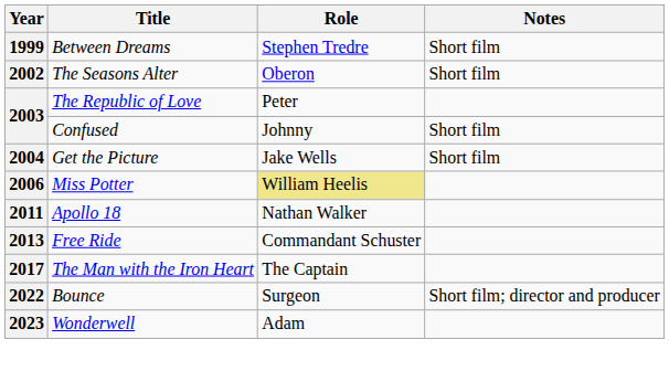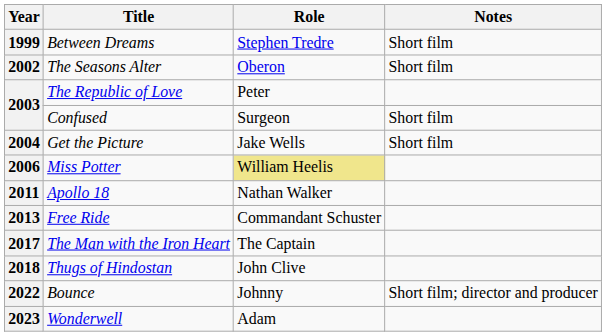 <table class="wikitable plainrowheaders sortable">
 <tr>
 <th scope="col">Year</th>
 <th scope="col">Title</th>
 <th scope="col">Role</th>
 <th scope="col" class="unsortable">Notes</th>
 </tr>
 <tr>
 <th scope="row">1999</th>
 <td><em>Between Dreams</em></td>
 <td><a href='#'>Stephen Tredre</a></td>
 <td>Short film</td>
 </tr>
 <tr>
 <th scope="row">2002</th>
 <td><em>The Seasons Alter</em></td>
 <td><a href='#'>Oberon</a></td>
 <td>Short film</td>
 </tr>
 <tr>
 <th rowspan="2" scope="row">2003</th>
 <td><em><a href='#'>The Republic of Love</a></em></td>
 <td>Peter</td>
 <td></td>
 </tr>
 <tr>
 <td><em>Confused</em></td>
-<td>Johnny</td>
+<td>Surgeon</td>
 <td>Short film</td>
 </tr>
 <tr>
 <th scope="row">2004</th>
 <td><em>Get the Picture</em></td>
 <td>Jake Wells</td>
 <td>Short film</td>
 </tr>
 <tr>
 <th scope="row">2006</th>
 <td><em><a href='#'>Miss Potter</a></em></td>
 <td style="background: khaki;">William Heelis</td>
 <td></td>
 </tr>
 <tr>
 <th scope="row">2011</th>
 <td><em><a href='#'>Apollo 18</a></em></td>
 <td>Nathan Walker</td>
 <td></td>
 </tr>
 <tr>
 <th scope="row">2013</th>
 <td><em><a href='#'>Free Ride</a></em></td>
 <td>Commandant Schuster</td>
 <td></td>
 </tr>
 <tr>
 <th scope="row">2017</th>
 <td><em><a href='#'>The Man with the Iron Heart</a></em></td>
 <td>The Captain</td>
 <td></td>
 </tr>
 <tr>
+<th scope="row">2018</th>
+<td><em><a href='#'>Thugs of Hindostan</a></em></td>
+<td>John Clive</td>
+<td></td>
+</tr>
+<tr>
 <th scope="row">2022</th>
 <td><em>Bounce</em></td>
-<td>Surgeon</td>
+<td>Johnny</td>
 <td>Short film; director and producer</td>
 </tr>
 <tr>
 <th scope="row">2023</th>
 <td><em><a href='#'>Wonderwell</a></em></td>
 <td>Adam</td>
 <td></td>
 </tr>
 </table>
